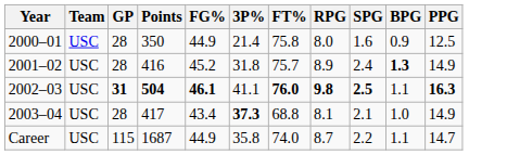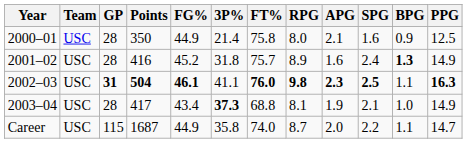 <table class="wikitable">
 <tr>
 <th>Year</th>
 <th>Team</th>
 <th>GP</th>
 <th>Points</th>
 <th>FG%</th>
 <th>3P%</th>
 <th>FT%</th>
 <th>RPG</th>
+<th>APG</th>
 <th>SPG</th>
 <th>BPG</th>
 <th>PPG</th>
 </tr>
 <tr>
 <td>2000–01</td>
 <td><a href='#'>USC</a></td>
 <td>28</td>
 <td>350</td>
 <td>44.9</td>
 <td>21.4</td>
 <td>75.8</td>
 <td>8.0</td>
+<td>2.1</td>
 <td>1.6</td>
 <td>0.9</td>
 <td>12.5</td>
 </tr>
 <tr>
 <td>2001–02</td>
 <td>USC</td>
 <td>28</td>
 <td>416</td>
 <td>45.2</td>
 <td>31.8</td>
 <td>75.7</td>
 <td>8.9</td>
+<td>1.6</td>
 <td>2.4</td>
 <td><strong>1.3</strong></td>
 <td>14.9</td>
 </tr>
 <tr>
 <td>2002–03</td>
 <td>USC</td>
 <td><strong>31</strong></td>
 <td><strong>504</strong></td>
 <td><strong>46.1</strong></td>
 <td>41.1</td>
 <td><strong>76.0</strong></td>
 <td><strong>9.8</strong></td>
+<td><strong>2.3</strong></td>
 <td><strong>2.5</strong></td>
 <td>1.1</td>
 <td><strong>16.3</strong></td>
 </tr>
 <tr>
 <td>2003–04</td>
 <td>USC</td>
 <td>28</td>
 <td>417</td>
 <td>43.4</td>
 <td><strong>37.3</strong></td>
 <td>68.8</td>
 <td>8.1</td>
+<td>1.9</td>
 <td>2.1</td>
 <td>1.0</td>
 <td>14.9</td>
 </tr>
 <tr>
 <td>Career</td>
 <td>USC</td>
 <td>115</td>
 <td>1687</td>
 <td>44.9</td>
 <td>35.8</td>
 <td>74.0</td>
 <td>8.7</td>
+<td>2.0</td>
 <td>2.2</td>
 <td>1.1</td>
 <td>14.7</td>
 </tr>
 </table>
